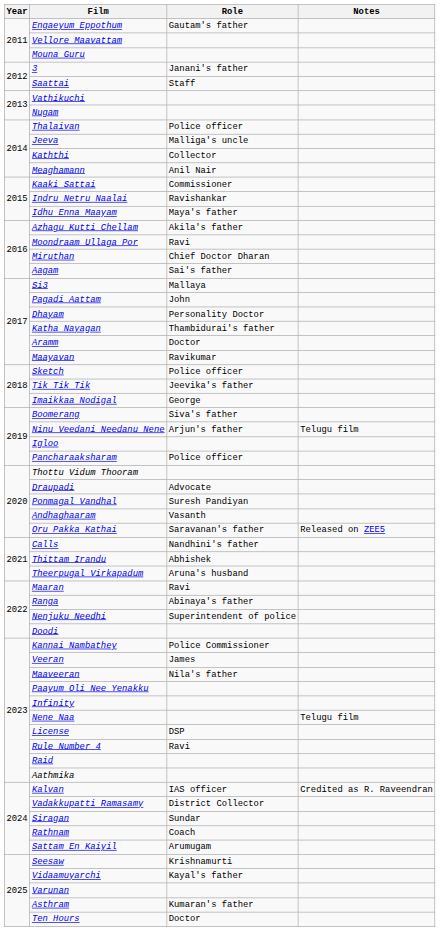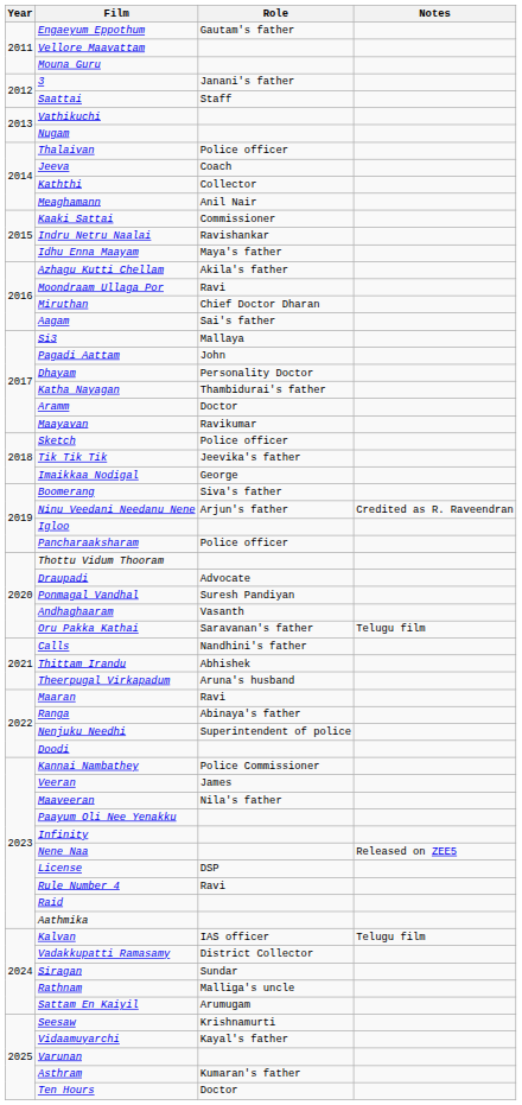 <table class="wikitable sortable">
 <tr>
 <th>Year</th>
 <th>Film</th>
 <th>Role</th>
 <th>Notes</th>
 </tr>
 <tr>
 <td rowspan="3">2011</td>
 <td><em><a href='#'>Engaeyum Eppothum</a></em></td>
 <td>Gautam's father</td>
 <td></td>
 </tr>
 <tr>
 <td><em><a href='#'>Vellore Maavattam</a></em></td>
 <td></td>
 <td></td>
 </tr>
 <tr>
 <td><em><a href='#'>Mouna Guru</a></em></td>
 <td></td>
 <td></td>
 </tr>
 <tr>
 <td rowspan="2">2012</td>
 <td><em><a href='#'>3</a></em></td>
 <td>Janani's father</td>
 <td></td>
 </tr>
 <tr>
 <td><em><a href='#'>Saattai</a></em></td>
 <td>Staff</td>
 <td></td>
 </tr>
 <tr>
 <td rowspan="2">2013</td>
 <td><em><a href='#'>Vathikuchi</a></em></td>
 <td></td>
 <td></td>
 </tr>
 <tr>
 <td><em><a href='#'>Nugam</a></em></td>
 <td></td>
 <td></td>
 </tr>
 <tr>
 <td rowspan="4">2014</td>
 <td><em><a href='#'>Thalaivan</a></em></td>
 <td>Police officer</td>
 <td></td>
 </tr>
 <tr>
 <td><em><a href='#'>Jeeva</a></em></td>
-<td>Malliga's uncle</td>
+<td>Coach</td>
 <td></td>
 </tr>
 <tr>
 <td><em><a href='#'>Kaththi</a></em></td>
 <td>Collector</td>
 <td></td>
 </tr>
 <tr>
 <td><em><a href='#'>Meaghamann</a></em></td>
 <td>Anil Nair</td>
 <td></td>
 </tr>
 <tr>
 <td rowspan="3">2015</td>
 <td><em><a href='#'>Kaaki Sattai</a></em></td>
 <td>Commissioner</td>
 <td></td>
 </tr>
 <tr>
 <td><em><a href='#'>Indru Netru Naalai</a></em></td>
 <td>Ravishankar</td>
 <td></td>
 </tr>
 <tr>
 <td><em><a href='#'>Idhu Enna Maayam</a></em></td>
 <td>Maya's father</td>
 <td></td>
 </tr>
 <tr>
 <td rowspan="4">2016</td>
 <td><em><a href='#'>Azhagu Kutti Chellam</a></em></td>
 <td>Akila's father</td>
 <td></td>
 </tr>
 <tr>
 <td><em><a href='#'>Moondraam Ullaga Por</a></em></td>
 <td>Ravi</td>
 <td></td>
 </tr>
 <tr>
 <td><em><a href='#'>Miruthan</a></em></td>
 <td>Chief Doctor Dharan</td>
 <td></td>
 </tr>
 <tr>
 <td><em><a href='#'>Aagam</a></em></td>
 <td>Sai's father</td>
 <td></td>
 </tr>
 <tr>
 <td rowspan="6">2017</td>
 <td><em><a href='#'>Si3</a></em></td>
 <td>Mallaya</td>
 <td></td>
 </tr>
 <tr>
 <td><em><a href='#'>Pagadi Aattam</a></em></td>
 <td>John</td>
 <td></td>
 </tr>
 <tr>
 <td><em><a href='#'>Dhayam</a></em></td>
 <td>Personality Doctor</td>
 <td></td>
 </tr>
 <tr>
 <td><em><a href='#'>Katha Nayagan</a></em></td>
 <td>Thambidurai's father</td>
 <td></td>
 </tr>
 <tr>
 <td><em><a href='#'>Aramm</a></em></td>
 <td>Doctor</td>
 <td></td>
 </tr>
 <tr>
 <td><em><a href='#'>Maayavan</a></em></td>
 <td>Ravikumar</td>
 <td></td>
 </tr>
 <tr>
 <td rowspan="3">2018</td>
 <td><em><a href='#'>Sketch</a></em></td>
 <td>Police officer</td>
 <td></td>
 </tr>
 <tr>
 <td><em><a href='#'>Tik Tik Tik</a></em></td>
 <td>Jeevika's father</td>
 <td></td>
 </tr>
 <tr>
 <td><em><a href='#'>Imaikkaa Nodigal</a></em></td>
 <td>George</td>
 <td></td>
 </tr>
 <tr>
 <td rowspan="4">2019</td>
 <td><em><a href='#'>Boomerang</a></em></td>
 <td>Siva's father</td>
 <td></td>
 </tr>
 <tr>
 <td><em><a href='#'>Ninu Veedani Needanu Nene</a></em></td>
 <td>Arjun's father</td>
-<td>Telugu film</td>
+<td>Credited as R. Raveendran</td>
 </tr>
 <tr>
 <td><em><a href='#'>Igloo</a></em></td>
 <td></td>
 <td></td>
 </tr>
 <tr>
 <td><em><a href='#'>Pancharaaksharam</a></em></td>
 <td>Police officer</td>
 <td></td>
 </tr>
 <tr>
 <td rowspan="5">2020</td>
 <td><em>Thottu Vidum Thooram</em></td>
 <td></td>
 <td></td>
 </tr>
 <tr>
 <td><em><a href='#'>Draupadi</a></em></td>
 <td>Advocate</td>
 <td></td>
 </tr>
 <tr>
 <td><em><a href='#'>Ponmagal Vandhal</a></em></td>
 <td>Suresh Pandiyan</td>
 <td></td>
 </tr>
 <tr>
 <td><em><a href='#'>Andhaghaaram</a></em></td>
 <td>Vasanth</td>
 <td></td>
 </tr>
 <tr>
 <td><em><a href='#'>Oru Pakka Kathai</a></em></td>
 <td>Saravanan's father</td>
-<td>Released on <a href='#'>ZEE5</a></td>
+<td>Telugu film</td>
 </tr>
 <tr>
 <td rowspan="3">2021</td>
 <td><em><a href='#'>Calls</a></em></td>
 <td>Nandhini's father</td>
 <td></td>
 </tr>
 <tr>
 <td><em><a href='#'>Thittam Irandu</a></em></td>
 <td>Abhishek</td>
 <td></td>
 </tr>
 <tr>
 <td><em><a href='#'>Theerpugal Virkapadum</a></em></td>
 <td>Aruna's husband</td>
 <td></td>
 </tr>
 <tr>
 <td rowspan="4">2022</td>
 <td><em><a href='#'>Maaran</a></em></td>
 <td>Ravi</td>
 <td></td>
 </tr>
 <tr>
 <td><em><a href='#'>Ranga</a></em></td>
 <td>Abinaya's father</td>
 <td></td>
 </tr>
 <tr>
 <td><em><a href='#'>Nenjuku Needhi</a></em></td>
 <td>Superintendent of police</td>
 <td></td>
 </tr>
 <tr>
 <td><em><a href='#'>Doodi</a></em></td>
 <td></td>
 <td></td>
 </tr>
 <tr>
 <td rowspan="10">2023</td>
 <td><em><a href='#'>Kannai Nambathey</a></em></td>
 <td>Police Commissioner</td>
 <td></td>
 </tr>
 <tr>
 <td><em><a href='#'>Veeran</a></em></td>
 <td>James</td>
 <td></td>
 </tr>
 <tr>
 <td><em><a href='#'>Maaveeran</a></em></td>
 <td>Nila's father</td>
 <td></td>
 </tr>
 <tr>
 <td><em><a href='#'>Paayum Oli Nee Yenakku</a></em></td>
 <td></td>
 <td></td>
 </tr>
 <tr>
 <td><em><a href='#'>Infinity</a></em></td>
 <td></td>
 <td></td>
 </tr>
 <tr>
 <td><em><a href='#'>Nene Naa</a></em></td>
 <td></td>
-<td>Telugu film</td>
+<td>Released on <a href='#'>ZEE5</a></td>
 </tr>
 <tr>
 <td><em><a href='#'>License</a></em></td>
 <td>DSP</td>
 <td></td>
 </tr>
 <tr>
 <td><em><a href='#'>Rule Number 4</a></em></td>
 <td>Ravi</td>
 <td></td>
 </tr>
 <tr>
 <td><em><a href='#'>Raid</a></em></td>
 <td></td>
 <td></td>
 </tr>
 <tr>
 <td><em>Aathmika</em></td>
 <td></td>
 <td></td>
 </tr>
 <tr>
 <td rowspan="5">2024</td>
 <td><em><a href='#'>Kalvan</a></em></td>
 <td>IAS officer</td>
-<td>Credited as R. Raveendran</td>
+<td>Telugu film</td>
 </tr>
 <tr>
 <td><em><a href='#'>Vadakkupatti Ramasamy</a></em></td>
 <td>District Collector</td>
 <td></td>
 </tr>
 <tr>
 <td><em><a href='#'>Siragan</a></em></td>
 <td>Sundar</td>
 <td></td>
 </tr>
 <tr>
 <td><em><a href='#'>Rathnam</a></em></td>
-<td>Coach</td>
+<td>Malliga's uncle</td>
 <td></td>
 </tr>
 <tr>
 <td><em><a href='#'>Sattam En Kaiyil</a></em></td>
 <td>Arumugam</td>
 <td></td>
 </tr>
 <tr>
 <td rowspan="5">2025</td>
 <td><em><a href='#'>Seesaw</a></em></td>
 <td>Krishnamurti</td>
 <td></td>
 </tr>
 <tr>
 <td><em><a href='#'>Vidaamuyarchi</a></em></td>
 <td>Kayal's father</td>
 <td></td>
 </tr>
 <tr>
 <td><em><a href='#'>Varunan</a></em></td>
 <td></td>
 <td></td>
 </tr>
 <tr>
 <td><em><a href='#'>Asthram</a></em></td>
 <td>Kumaran's father</td>
 <td></td>
 </tr>
 <tr>
 <td><em><a href='#'>Ten Hours</a></em></td>
 <td>Doctor</td>
 <td></td>
 </tr>
 </table>
